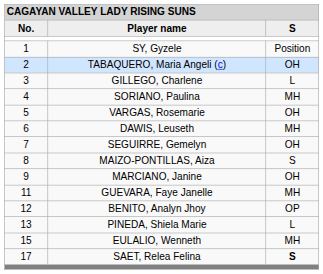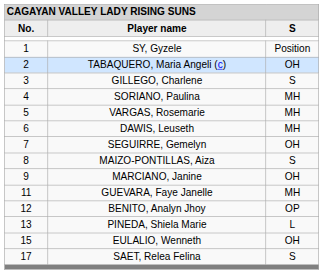 <table class='wikitable mw-collapsible mw-collapsed' style='text-align: center; width: 500px; border: none;'>
 <tr>
 <th style="background:#D4D4D4; text-align:left;" colspan=3> CAGAYAN VALLEY LADY RISING SUNS</th>
 </tr>
 <tr style="background:#EEEEEE; font-weight:bold;">
 <td width=10%>No.</td>
 <td width=50%>Player name</td>
 <td align=center>S</td>
 </tr>
 <tr style="background:#FFFFFF;">
 <td colspan=3 align=center></td>
 </tr>
 <tr>
 <td align=center>1</td>
 <td>SY, Gyzele</td>
 <td width=10%>Position</td>
 </tr>
 <tr bgcolor=#D0E6FF>
 <td align=center>2</td>
 <td>TABAQUERO, Maria Angeli (<a href='#'>c</a>)</td>
 <td align=center>OH</td>
 </tr>
 <tr>
 <td align=center>3</td>
 <td>GILLEGO, Charlene</td>
-<td align=center>L</td>
+<td align=center>S</td>
 </tr>
 <tr>
 <td align=center>4</td>
 <td>SORIANO, Paulina</td>
 <td align=center>MH</td>
 </tr>
 <tr>
 <td align=center>5</td>
 <td>VARGAS, Rosemarie</td>
-<td align=center>OH</td>
+<td align=center>MH</td>
 </tr>
 <tr>
 <td align=center>6</td>
 <td>DAWIS, Leuseth</td>
 <td align=center>MH</td>
 </tr>
 <tr>
 <td align=center>7</td>
 <td>SEGUIRRE, Gemelyn</td>
 <td align=center>OH</td>
 </tr>
 <tr>
 <td align=center>8</td>
 <td>MAIZO-PONTILLAS, Aiza</td>
 <td align=center>S</td>
 </tr>
 <tr>
 <td align=center>9</td>
 <td>MARCIANO, Janine</td>
 <td align=center>OH</td>
 </tr>
 <tr>
 <td align=center>11</td>
 <td>GUEVARA, Faye Janelle</td>
 <td align=center>MH</td>
 </tr>
 <tr>
 <td align=center>12</td>
 <td>BENITO, Analyn Jhoy</td>
 <td align=center>OP</td>
 </tr>
 <tr>
 <td align=center>13</td>
 <td>PINEDA, Shiela Marie</td>
 <td align=center>L</td>
 </tr>
 <tr>
 <td align=center>15</td>
 <td>EULALIO, Wenneth</td>
-<td align=center>MH</td>
+<td align=center>OH</td>
 </tr>
 <tr>
 <td align=center>17</td>
 <td>SAET, Relea Felina</td>
-<td align=center><strong>S</strong></td>
+<td align=center>S</td>
 </tr>
 <tr>
 <th style="background:gray;" colspan=3></th>
 </tr>
 <tr>
 </tr>
 </table>
